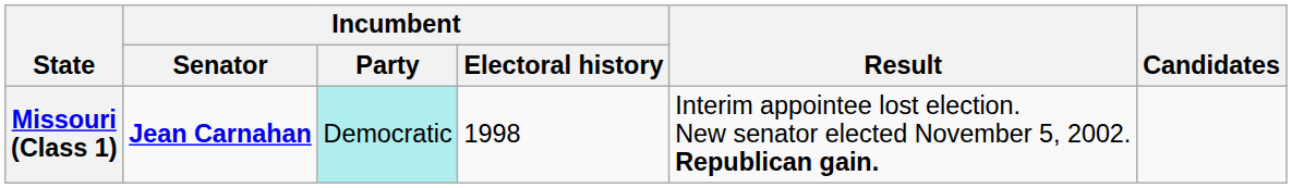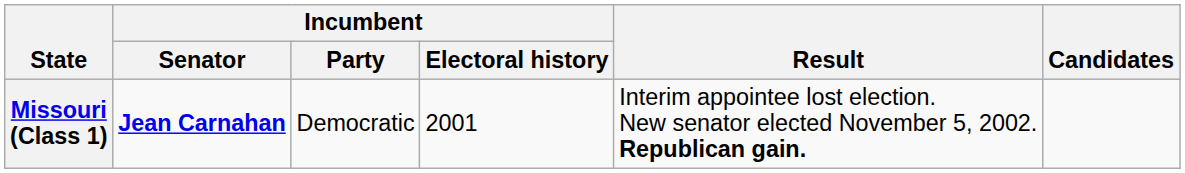 <table class="wikitable">
 <tr valign=bottom>
 <th rowspan=2>State</th>
 <th colspan=3>Incumbent</th>
 <th rowspan=2>Result</th>
 <th rowspan=2>Candidates</th>
 </tr>
 <tr>
 <th>Senator</th>
 <th>Party</th>
 <th>Electoral history</th>
 </tr>
 <tr>
 <th><a href='#'>Missouri</a><br>(Class 1)</th>
 <td><strong><a href='#'>Jean Carnahan</a></strong></td>
-<td style="background: paleturquoise;">Democratic</td>
-<td nowrap>1998 </td>
+<td>Democratic</td>
+<td nowrap>2001 </td>
 <td>Interim appointee lost election.<br>New senator elected November 5, 2002.<br><strong>Republican gain.</strong></td>
 <td nowrap></td>
 </tr>
 </table>
